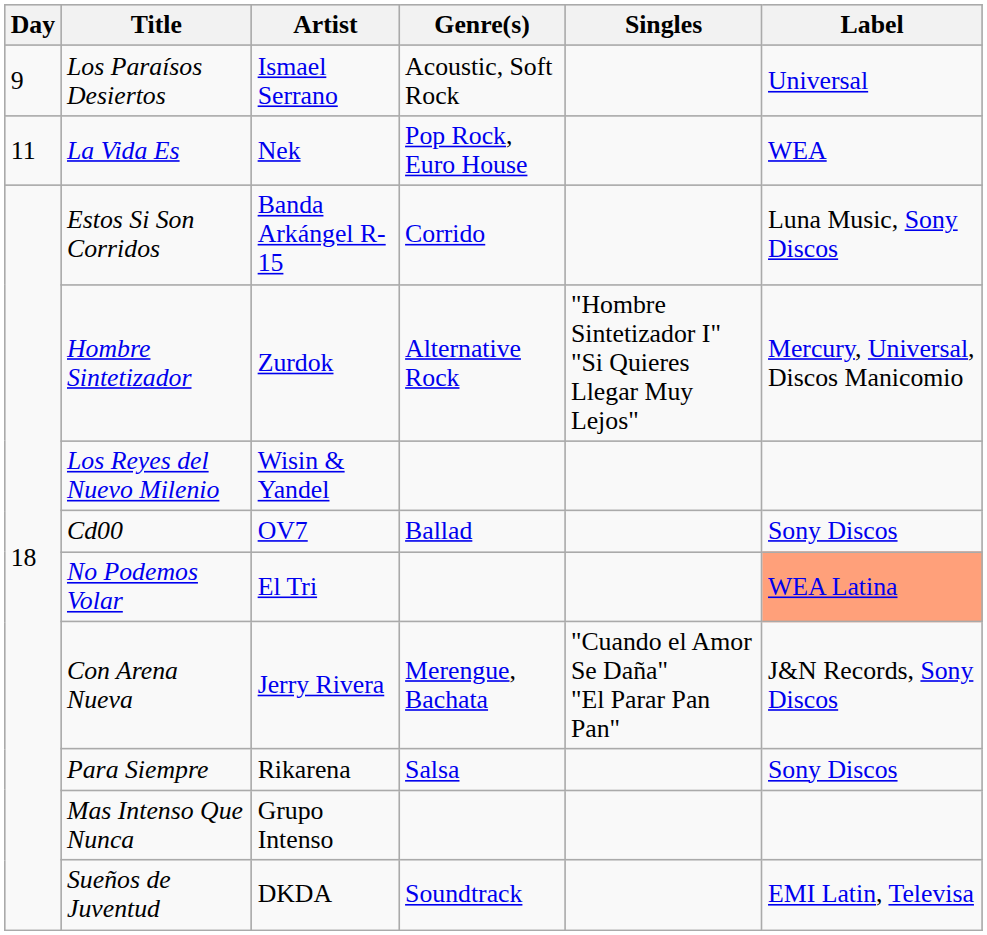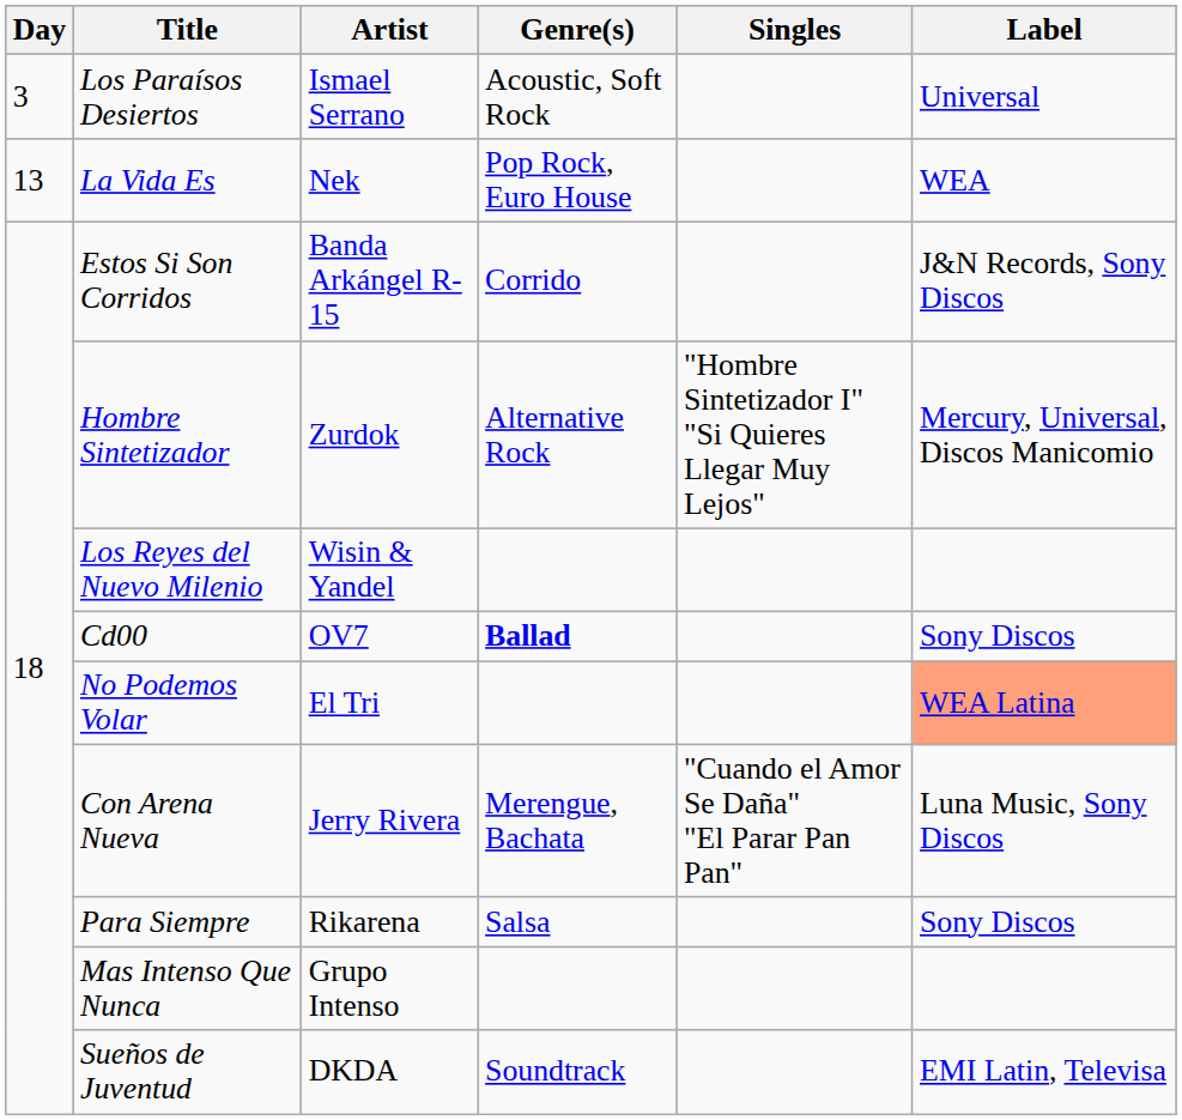 <table class="wikitable sortable" style="text-align: left;">
 <tr>
 <th>Day</th>
 <th>Title</th>
 <th>Artist</th>
 <th>Genre(s)</th>
 <th>Singles</th>
 <th>Label</th>
 </tr>
 <tr>
-<td>9</td>
+<td>3</td>
 <td><em>Los Paraísos Desiertos</em></td>
 <td><a href='#'>Ismael Serrano</a></td>
 <td>Acoustic, Soft Rock</td>
 <td></td>
 <td><a href='#'>Universal</a></td>
 </tr>
 <tr>
-<td>11</td>
+<td>13</td>
 <td><em><a href='#'>La Vida Es</a></em></td>
 <td><a href='#'>Nek</a></td>
 <td><a href='#'>Pop Rock</a>, <a href='#'>Euro House</a></td>
 <td></td>
 <td><a href='#'>WEA</a></td>
 </tr>
 <tr>
 <td rowspan="9">18</td>
 <td><em>Estos Si Son Corridos</em></td>
 <td><a href='#'>Banda Arkángel R-15</a></td>
 <td><a href='#'>Corrido</a></td>
 <td></td>
-<td>Luna Music, <a href='#'>Sony Discos</a></td>
+<td>J&N Records, <a href='#'>Sony Discos</a></td>
 </tr>
 <tr>
 <td><em><a href='#'>Hombre Sintetizador</a></em></td>
 <td><a href='#'>Zurdok</a></td>
 <td><a href='#'>Alternative Rock</a></td>
 <td>"Hombre Sintetizador I"<br>"Si Quieres Llegar Muy Lejos"</td>
 <td><a href='#'>Mercury</a>, <a href='#'>Universal</a>, Discos Manicomio</td>
 </tr>
 <tr>
 <td><em><a href='#'>Los Reyes del Nuevo Milenio</a></em></td>
 <td><a href='#'>Wisin & Yandel</a></td>
 <td></td>
 <td></td>
 <td></td>
 </tr>
 <tr>
 <td><em>Cd00</em></td>
 <td><a href='#'>OV7</a></td>
-<td><a href='#'>Ballad</a></td>
+<td><strong><a href='#'>Ballad</a></strong></td>
 <td></td>
 <td><a href='#'>Sony Discos</a></td>
 </tr>
 <tr>
 <td><em><a href='#'>No Podemos Volar</a></em></td>
 <td><a href='#'>El Tri</a></td>
 <td></td>
 <td></td>
 <td style="background: lightsalmon;"><a href='#'>WEA Latina</a></td>
 </tr>
 <tr>
 <td><em>Con Arena Nueva</em></td>
 <td><a href='#'>Jerry Rivera</a></td>
 <td><a href='#'>Merengue</a>, <a href='#'>Bachata</a></td>
 <td>"Cuando el Amor Se Daña"<br>"El Parar Pan Pan"</td>
-<td>J&N Records, <a href='#'>Sony Discos</a></td>
+<td>Luna Music, <a href='#'>Sony Discos</a></td>
 </tr>
 <tr>
 <td><em>Para Siempre</em></td>
 <td>Rikarena</td>
 <td><a href='#'>Salsa</a></td>
 <td></td>
 <td><a href='#'>Sony Discos</a></td>
 </tr>
 <tr>
 <td><em>Mas Intenso Que Nunca</em></td>
 <td>Grupo Intenso</td>
 <td></td>
 <td></td>
 <td></td>
 </tr>
 <tr>
 <td><em>Sueños de Juventud</em></td>
 <td>DKDA</td>
 <td><a href='#'>Soundtrack</a></td>
 <td></td>
 <td><a href='#'>EMI Latin</a>, <a href='#'>Televisa</a></td>
 </tr>
 <tr>
 </tr>
 </table>
